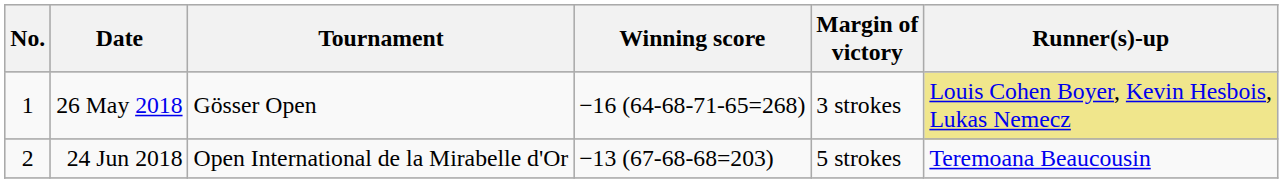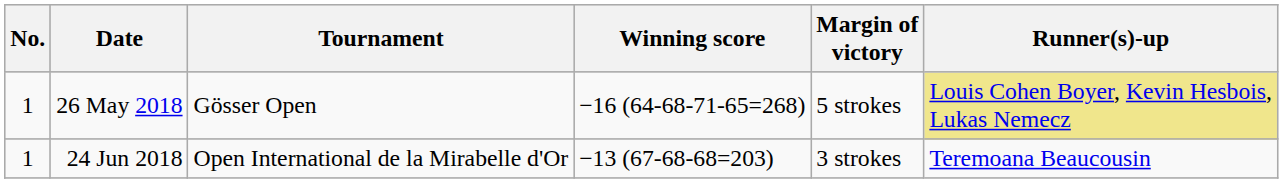 <table class="wikitable" style="font-size:95%;">
 <tr>
 <th>No.</th>
 <th>Date</th>
 <th>Tournament</th>
 <th>Winning score</th>
 <th>Margin of<br>victory</th>
 <th>Runner(s)-up</th>
 </tr>
 <tr>
 <td align=center>1</td>
 <td align=right>26 May <a href='#'>2018</a></td>
 <td>Gösser Open</td>
 <td>−16 (64-68-71-65=268)</td>
-<td>3 strokes</td>
+<td>5 strokes</td>
 <td style="background: khaki;"> <a href='#'>Louis Cohen Boyer</a>,  <a href='#'>Kevin Hesbois</a>,<br> <a href='#'>Lukas Nemecz</a></td>
 </tr>
 <tr>
-<td align=center>2</td>
+<td align=center>1</td>
 <td align=right>24 Jun 2018</td>
 <td>Open International de la Mirabelle d'Or</td>
 <td>−13 (67-68-68=203)</td>
-<td>5 strokes</td>
+<td>3 strokes</td>
 <td> <a href='#'>Teremoana Beaucousin</a></td>
 </tr>
 </table>
